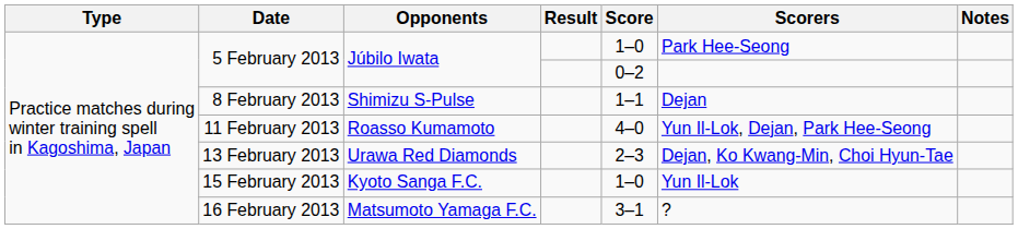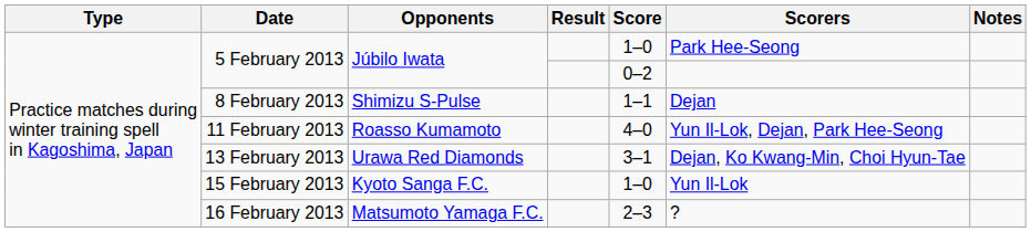 <table class="wikitable" style="text-align:center">
 <tr>
 <th>Type</th>
 <th>Date</th>
 <th>Opponents</th>
 <th>Result</th>
 <th>Score</th>
 <th>Scorers</th>
 <th>Notes</th>
 </tr>
 <tr>
 <td rowspan=7 align=left>Practice matches during<br>winter training spell <br>in <a href='#'>Kagoshima</a>, <a href='#'>Japan</a></td>
 <td align=right rowspan="2">5 February 2013</td>
 <td rowspan=2 align=left> <a href='#'>Júbilo Iwata</a></td>
 <td></td>
 <td>1–0</td>
 <td align=left> <a href='#'>Park Hee-Seong</a></td>
 <td></td>
 </tr>
 <tr>
 <td></td>
 <td>0–2</td>
 <td align=left></td>
 <td></td>
 </tr>
 <tr>
 <td align=right>8 February 2013</td>
 <td align=left> <a href='#'>Shimizu S-Pulse</a></td>
 <td></td>
 <td>1–1</td>
 <td align=left> <a href='#'>Dejan</a></td>
 <td></td>
 </tr>
 <tr>
 <td align=right>11 February 2013</td>
 <td align=left> <a href='#'>Roasso Kumamoto</a></td>
 <td></td>
 <td>4–0</td>
 <td align=left> <a href='#'>Yun Il-Lok</a>,  <a href='#'>Dejan</a>,  <a href='#'>Park Hee-Seong</a></td>
 <td></td>
 </tr>
 <tr>
 <td align=right>13 February 2013</td>
 <td align=left> <a href='#'>Urawa Red Diamonds</a></td>
 <td></td>
-<td>2–3</td>
+<td>3–1</td>
 <td align=left> <a href='#'>Dejan</a>,   <a href='#'>Ko Kwang-Min</a>,  <a href='#'>Choi Hyun-Tae</a></td>
 <td></td>
 </tr>
 <tr>
 <td align=right>15 February 2013</td>
 <td align=left> <a href='#'>Kyoto Sanga F.C.</a></td>
 <td></td>
 <td>1–0</td>
 <td align=left> <a href='#'>Yun Il-Lok</a></td>
 <td></td>
 </tr>
 <tr>
 <td align=right>16 February 2013</td>
 <td align=left> <a href='#'>Matsumoto Yamaga F.C.</a></td>
 <td></td>
-<td>3–1</td>
+<td>2–3</td>
 <td align=left>?</td>
 <td></td>
 </tr>
 </table>
